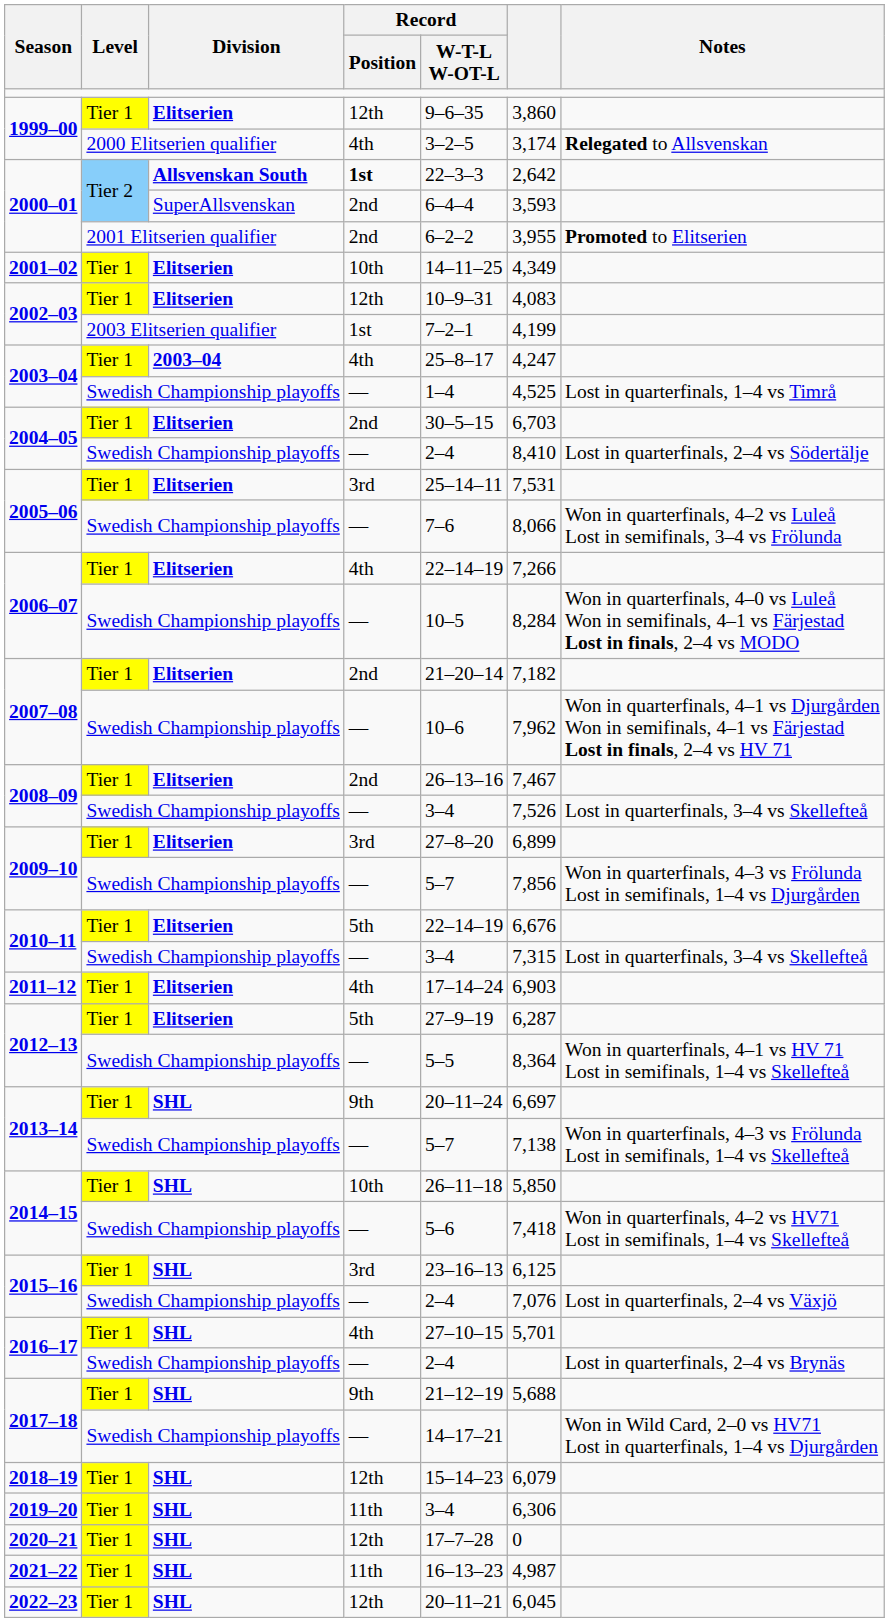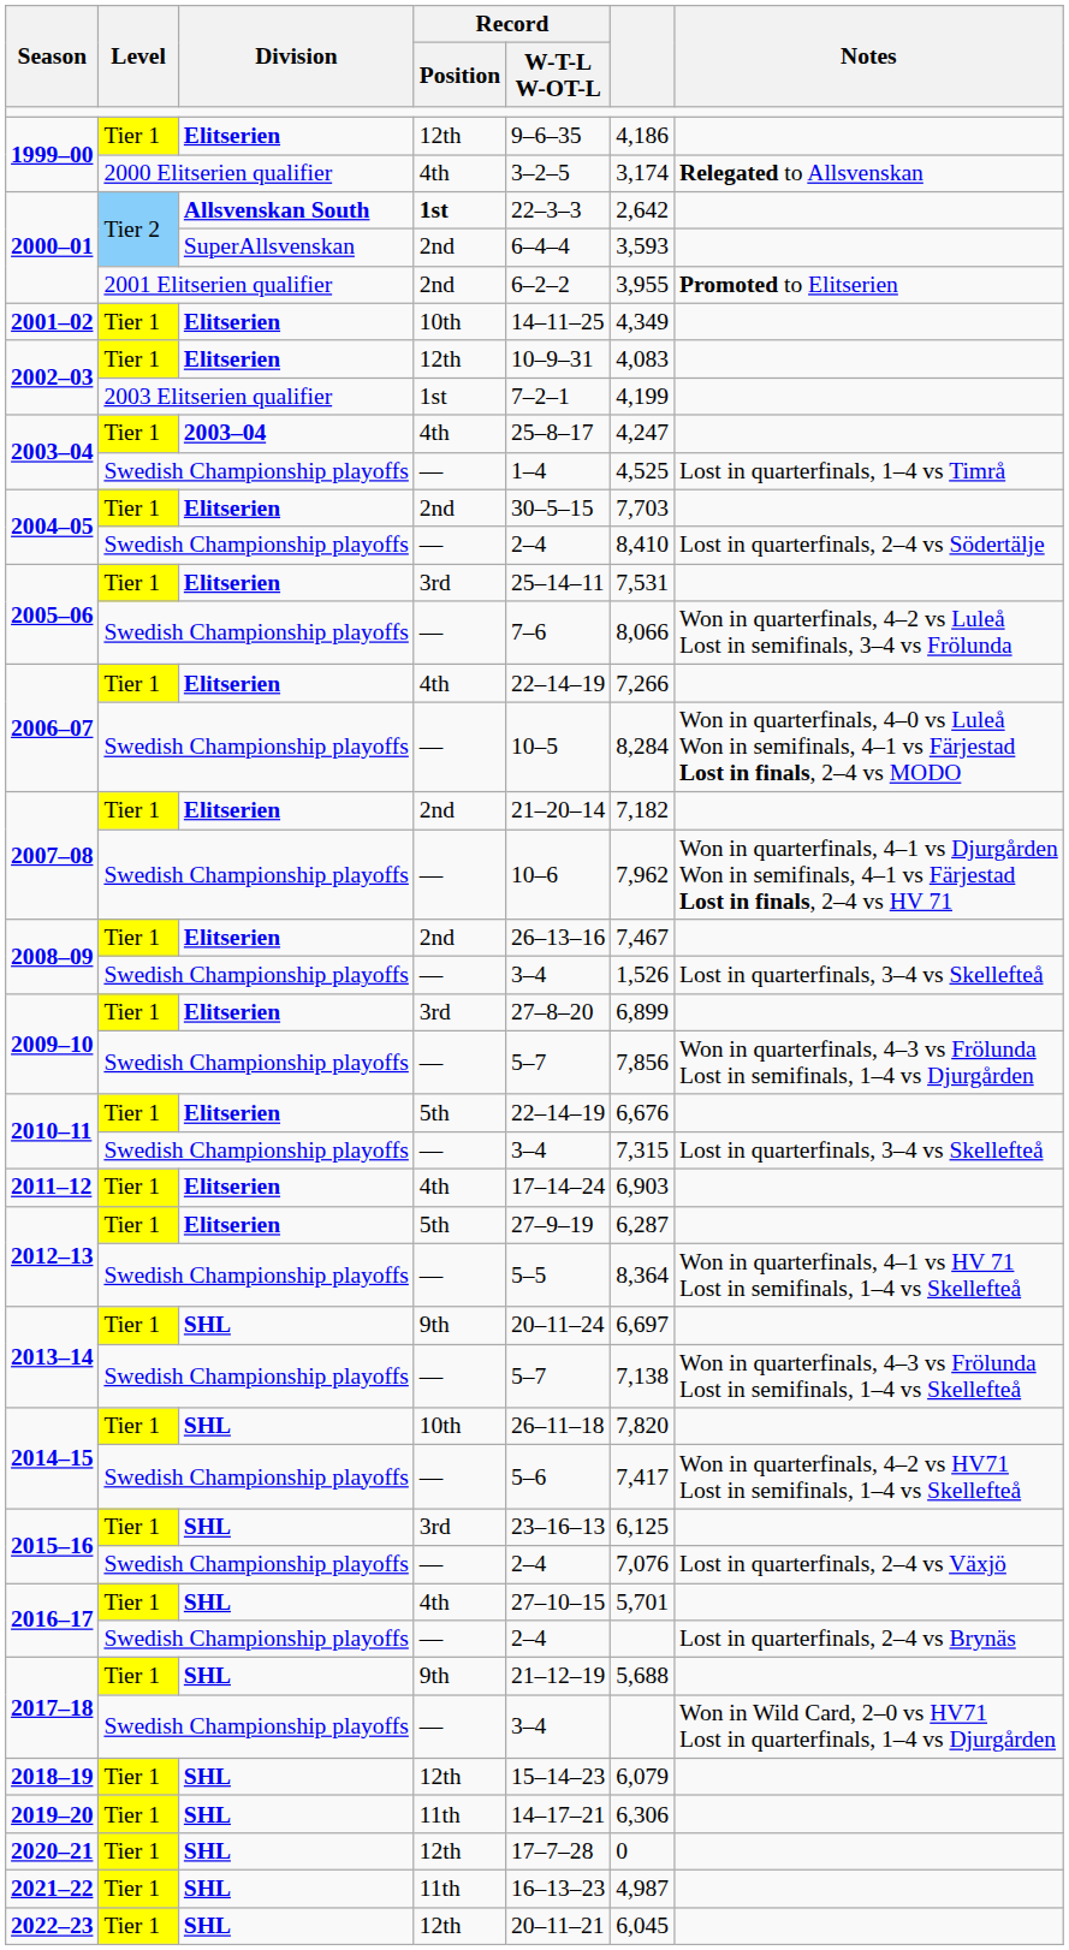 <table class="wikitable">
 <tr>
 <th rowspan="2">Season</th>
 <th rowspan="2">Level</th>
 <th rowspan="2">Division</th>
 <th colspan="2">Record</th>
 <th rowspan=2></th>
 <th rowspan="2">Notes</th>
 </tr>
 <tr>
 <th>Position</th>
 <th>W-T-L<br>W-OT-L</th>
 </tr>
 <tr>
 <td colspan=7 style="text-align:center"></td>
 </tr>
 <tr>
 <td rowspan=2><strong><a href='#'>1999–00</a></strong></td>
 <td style="background:#FFFF00;">Tier 1</td>
 <td><strong><a href='#'>Elitserien</a></strong></td>
 <td>12th</td>
 <td>9–6–35</td>
-<td>3,860</td>
+<td>4,186</td>
 <td></td>
 </tr>
 <tr>
 <td colspan=2><a href='#'>2000 Elitserien qualifier</a></td>
 <td>4th</td>
 <td>3–2–5</td>
 <td>3,174</td>
 <td> <strong>Relegated</strong> to <a href='#'>Allsvenskan</a></td>
 </tr>
 <tr>
 <td rowspan=3><strong><a href='#'>2000–01</a></strong></td>
 <td rowspan=2 style="background:#87CEFA;">Tier 2</td>
 <td><strong><a href='#'>Allsvenskan South</a></strong></td>
 <td><strong>1st</strong></td>
 <td>22–3–3</td>
 <td>2,642</td>
 <td></td>
 </tr>
 <tr>
 <td><a href='#'>SuperAllsvenskan</a></td>
 <td>2nd</td>
 <td>6–4–4</td>
 <td>3,593</td>
 <td></td>
 </tr>
 <tr>
 <td colspan=2><a href='#'>2001 Elitserien qualifier</a></td>
 <td>2nd</td>
 <td>6–2–2</td>
 <td>3,955</td>
 <td> <strong>Promoted</strong> to <a href='#'>Elitserien</a></td>
 </tr>
 <tr>
 <td><strong><a href='#'>2001–02</a></strong></td>
 <td style="background:#FFFF00;">Tier 1</td>
 <td><strong><a href='#'>Elitserien</a></strong></td>
 <td>10th</td>
 <td>14–11–25</td>
 <td>4,349</td>
 <td></td>
 </tr>
 <tr>
 <td rowspan=2><strong><a href='#'>2002–03</a></strong></td>
 <td style="background:#FFFF00;">Tier 1</td>
 <td><strong><a href='#'>Elitserien</a></strong></td>
 <td>12th</td>
 <td>10–9–31</td>
 <td>4,083</td>
 <td></td>
 </tr>
 <tr>
 <td colspan=2><a href='#'>2003 Elitserien qualifier</a></td>
 <td>1st</td>
 <td>7–2–1</td>
 <td>4,199</td>
 <td></td>
 </tr>
 <tr>
 <td rowspan=2><strong><a href='#'>2003–04</a></strong></td>
 <td style="background:#FFFF00;">Tier 1</td>
 <td><strong><a href='#'>2003–04</a></strong></td>
 <td>4th</td>
 <td>25–8–17</td>
 <td>4,247</td>
 <td></td>
 </tr>
 <tr>
 <td colspan=2><a href='#'>Swedish Championship playoffs</a></td>
 <td>—</td>
 <td>1–4</td>
 <td>4,525</td>
 <td>Lost in quarterfinals, 1–4 vs <a href='#'>Timrå</a></td>
 </tr>
 <tr>
 <td rowspan=2><strong><a href='#'>2004–05</a></strong></td>
 <td style="background:#FFFF00;">Tier 1</td>
 <td><strong><a href='#'>Elitserien</a></strong></td>
 <td>2nd</td>
 <td>30–5–15</td>
-<td>6,703</td>
+<td>7,703</td>
 <td></td>
 </tr>
 <tr>
 <td colspan=2><a href='#'>Swedish Championship playoffs</a></td>
 <td>—</td>
 <td>2–4</td>
 <td>8,410</td>
 <td>Lost in quarterfinals, 2–4 vs <a href='#'>Södertälje</a></td>
 </tr>
 <tr>
 <td rowspan=2><strong><a href='#'>2005–06</a></strong></td>
 <td style="background:#FFFF00;">Tier 1</td>
 <td><strong><a href='#'>Elitserien</a></strong></td>
 <td>3rd</td>
 <td>25–14–11</td>
 <td>7,531</td>
 <td></td>
 </tr>
 <tr>
 <td colspan=2><a href='#'>Swedish Championship playoffs</a></td>
 <td>—</td>
 <td>7–6</td>
 <td>8,066</td>
 <td>Won in quarterfinals, 4–2 vs <a href='#'>Luleå</a><br>Lost in semifinals, 3–4 vs <a href='#'>Frölunda</a></td>
 </tr>
 <tr>
 <td rowspan=2><strong><a href='#'>2006–07</a></strong></td>
 <td style="background:#FFFF00;">Tier 1</td>
 <td><strong><a href='#'>Elitserien</a></strong></td>
 <td>4th</td>
 <td>22–14–19</td>
 <td>7,266</td>
 <td></td>
 </tr>
 <tr>
 <td colspan=2><a href='#'>Swedish Championship playoffs</a></td>
 <td>—</td>
 <td>10–5</td>
 <td>8,284</td>
 <td>Won in quarterfinals, 4–0 vs <a href='#'>Luleå</a><br>Won in semifinals, 4–1 vs <a href='#'>Färjestad</a><br> <strong>Lost in finals</strong>, 2–4 vs <a href='#'>MODO</a></td>
 </tr>
 <tr>
 <td rowspan=2><strong><a href='#'>2007–08</a></strong></td>
 <td style="background:#FFFF00;">Tier 1</td>
 <td><strong><a href='#'>Elitserien</a></strong></td>
 <td>2nd</td>
 <td>21–20–14</td>
 <td>7,182</td>
 <td></td>
 </tr>
 <tr>
 <td colspan=2><a href='#'>Swedish Championship playoffs</a></td>
 <td>—</td>
 <td>10–6</td>
 <td>7,962</td>
 <td>Won in quarterfinals, 4–1 vs <a href='#'>Djurgården</a><br>Won in semifinals, 4–1 vs <a href='#'>Färjestad</a><br> <strong>Lost in finals</strong>, 2–4 vs <a href='#'>HV 71</a></td>
 </tr>
 <tr>
 <td rowspan=2><strong><a href='#'>2008–09</a></strong></td>
 <td style="background:#FFFF00;">Tier 1</td>
 <td><strong><a href='#'>Elitserien</a></strong></td>
 <td>2nd</td>
 <td>26–13–16</td>
 <td>7,467</td>
 <td></td>
 </tr>
 <tr>
 <td colspan=2><a href='#'>Swedish Championship playoffs</a></td>
 <td>—</td>
 <td>3–4</td>
-<td>7,526</td>
+<td>1,526</td>
 <td>Lost in quarterfinals, 3–4 vs <a href='#'>Skellefteå</a></td>
 </tr>
 <tr>
 <td rowspan=2><strong><a href='#'>2009–10</a></strong></td>
 <td style="background:#FFFF00;">Tier 1</td>
 <td><strong><a href='#'>Elitserien</a></strong></td>
 <td>3rd</td>
 <td>27–8–20</td>
 <td>6,899</td>
 <td></td>
 </tr>
 <tr>
 <td colspan=2><a href='#'>Swedish Championship playoffs</a></td>
 <td>—</td>
 <td>5–7</td>
 <td>7,856</td>
 <td>Won in quarterfinals, 4–3 vs <a href='#'>Frölunda</a><br>Lost in semifinals, 1–4 vs <a href='#'>Djurgården</a></td>
 </tr>
 <tr>
 <td rowspan=2><strong><a href='#'>2010–11</a></strong></td>
 <td style="background:#FFFF00;">Tier 1</td>
 <td><strong><a href='#'>Elitserien</a></strong></td>
 <td>5th</td>
 <td>22–14–19</td>
 <td>6,676</td>
 <td></td>
 </tr>
 <tr>
 <td colspan=2><a href='#'>Swedish Championship playoffs</a></td>
 <td>—</td>
 <td>3–4</td>
 <td>7,315</td>
 <td>Lost in quarterfinals, 3–4 vs <a href='#'>Skellefteå</a></td>
 </tr>
 <tr>
 <td><strong><a href='#'>2011–12</a></strong></td>
 <td style="background:#FFFF00;">Tier 1</td>
 <td><strong><a href='#'>Elitserien</a></strong></td>
 <td>4th</td>
 <td>17–14–24</td>
 <td>6,903</td>
 <td></td>
 </tr>
 <tr>
 <td rowspan=2><strong><a href='#'>2012–13</a></strong></td>
 <td style="background:#FFFF00;">Tier 1</td>
 <td><strong><a href='#'>Elitserien</a></strong></td>
 <td>5th</td>
 <td>27–9–19</td>
 <td>6,287</td>
 <td></td>
 </tr>
 <tr>
 <td colspan=2><a href='#'>Swedish Championship playoffs</a></td>
 <td>—</td>
 <td>5–5</td>
 <td>8,364</td>
 <td>Won in quarterfinals, 4–1 vs <a href='#'>HV 71</a><br>Lost in semifinals, 1–4 vs <a href='#'>Skellefteå</a></td>
 </tr>
 <tr>
 <td rowspan=2><strong><a href='#'>2013–14</a></strong></td>
 <td style="background:#FFFF00;">Tier 1</td>
 <td><strong><a href='#'>SHL</a></strong></td>
 <td>9th</td>
 <td>20–11–24</td>
 <td>6,697</td>
 <td></td>
 </tr>
 <tr>
 <td colspan=2><a href='#'>Swedish Championship playoffs</a></td>
 <td>—</td>
 <td>5–7</td>
 <td>7,138</td>
 <td>Won in quarterfinals, 4–3 vs <a href='#'>Frölunda</a><br>Lost in semifinals, 1–4 vs <a href='#'>Skellefteå</a></td>
 </tr>
 <tr>
 <td rowspan=2><strong><a href='#'>2014–15</a></strong></td>
 <td style="background:#FFFF00;">Tier 1</td>
 <td><strong><a href='#'>SHL</a></strong></td>
 <td>10th</td>
 <td>26–11–18</td>
-<td>5,850</td>
+<td>7,820</td>
 <td></td>
 </tr>
 <tr>
 <td colspan=2><a href='#'>Swedish Championship playoffs</a></td>
 <td>—</td>
 <td>5–6</td>
-<td>7,418</td>
+<td>7,417</td>
 <td>Won in quarterfinals, 4–2 vs <a href='#'>HV71</a><br>Lost in semifinals, 1–4 vs <a href='#'>Skellefteå</a></td>
 </tr>
 <tr>
 <td rowspan=2><strong><a href='#'>2015–16</a></strong></td>
 <td style="background:#FFFF00;">Tier 1</td>
 <td><strong><a href='#'>SHL</a></strong></td>
 <td>3rd</td>
 <td>23–16–13</td>
 <td>6,125</td>
 <td></td>
 </tr>
 <tr>
 <td colspan=2><a href='#'>Swedish Championship playoffs</a></td>
 <td>—</td>
 <td>2–4</td>
 <td>7,076</td>
 <td>Lost in quarterfinals, 2–4 vs <a href='#'>Växjö</a></td>
 </tr>
 <tr>
 <td rowspan=2><strong><a href='#'>2016–17</a></strong></td>
 <td style="background:#FFFF00;">Tier 1</td>
 <td><strong><a href='#'>SHL</a></strong></td>
 <td>4th</td>
 <td>27–10–15</td>
 <td>5,701</td>
 <td></td>
 </tr>
 <tr>
 <td colspan=2><a href='#'>Swedish Championship playoffs</a></td>
 <td>—</td>
 <td>2–4</td>
 <td></td>
 <td>Lost in quarterfinals, 2–4 vs <a href='#'>Brynäs</a></td>
 </tr>
 <tr>
 <td rowspan=2><strong><a href='#'>2017–18</a></strong></td>
 <td style="background:#FFFF00;">Tier 1</td>
 <td><strong><a href='#'>SHL</a></strong></td>
 <td>9th</td>
 <td>21–12–19</td>
 <td>5,688</td>
 <td></td>
 </tr>
 <tr>
 <td colspan=2><a href='#'>Swedish Championship playoffs</a></td>
 <td>—</td>
-<td>14–17–21</td>
+<td>3–4</td>
 <td></td>
 <td>Won in Wild Card, 2–0 vs <a href='#'>HV71</a><br>Lost in quarterfinals, 1–4 vs <a href='#'>Djurgården</a></td>
 </tr>
 <tr>
 <td rowspan=1><strong><a href='#'>2018–19</a></strong></td>
 <td style="background:#FFFF00;">Tier 1</td>
 <td><strong><a href='#'>SHL</a></strong></td>
 <td>12th</td>
 <td>15–14–23</td>
 <td>6,079</td>
 <td></td>
 </tr>
 <tr>
 <td rowspan=1><strong><a href='#'>2019–20</a></strong></td>
 <td style="background:#FFFF00;">Tier 1</td>
 <td><strong><a href='#'>SHL</a></strong></td>
 <td>11th</td>
-<td>3–4</td>
+<td>14–17–21</td>
 <td>6,306</td>
 <td></td>
 </tr>
 <tr>
 <td rowspan=1><strong><a href='#'>2020–21</a></strong></td>
 <td style="background:#FFFF00;">Tier 1</td>
 <td><strong><a href='#'>SHL</a></strong></td>
 <td>12th</td>
 <td>17–7–28</td>
 <td>0</td>
 <td></td>
 </tr>
 <tr>
 <td rowspan=1><strong><a href='#'>2021–22</a></strong></td>
 <td style="background:#FFFF00;">Tier 1</td>
 <td><strong><a href='#'>SHL</a></strong></td>
 <td>11th</td>
 <td>16–13–23</td>
 <td>4,987</td>
 <td></td>
 </tr>
 <tr>
 <td rowspan=1><strong><a href='#'>2022–23</a></strong></td>
 <td style="background:#FFFF00;">Tier 1</td>
 <td><strong><a href='#'>SHL</a></strong></td>
 <td>12th</td>
 <td>20–11–21</td>
 <td>6,045</td>
 <td></td>
 </tr>
 </table>
